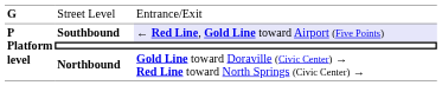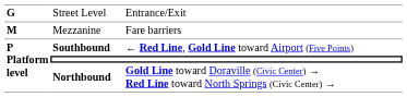 <table border=0 cellspacing=0 cellpadding=3>
 <tr>
 <td style="border-top:solid 1px gray;" width=50 valign=top><strong>G</strong></td>
 <td style="border-top:solid 1px gray;" width=100 valign=top>Street Level</td>
 <td style="border-top:solid 1px gray;" width=400 valign=top>Entrance/Exit</td>
 </tr>
 <tr>
+<td style="border-top:solid 1px gray;" width=50 valign=top><strong>M</strong></td>
+<td style="border-top:solid 1px gray;" width=100 valign=top>Mezzanine</td>
+<td style="border-top:solid 1px gray;" width=400 valign=top>Fare barriers</td>
+</tr>
+<tr>
 <td style="border-top:solid 1px gray;border-bottom:solid 1px gray;" width=50 rowspan=3 valign=top><strong>P<br>Platform level</strong></td>
 <td style="border-top:solid 1px gray;" width=100><strong>Southbound</strong></td>
-<td style="background: lavender; border-top:solid 1px gray;" width=400>← <a href='#'><span><strong>Red Line</strong></span></a>, <a href='#'><span><strong>Gold Line</strong></span></a> toward <a href='#'>Airport</a> <small>(<a href='#'>Five Points</a>)</small></td>
+<td style="border-top:solid 1px gray;" width=400>← <a href='#'><span><strong>Red Line</strong></span></a>, <a href='#'><span><strong>Gold Line</strong></span></a> toward <a href='#'>Airport</a> <small>(<a href='#'>Five Points</a>)</small></td>
 </tr>
 <tr>
 <td style="border-top:solid 2px black;border-right:solid 2px black;border-left:solid 2px black;border-bottom:solid 2px black;text-align:center;" colspan=2></td>
 </tr>
 <tr>
 <td style="border-bottom:solid 1px gray;"><strong>Northbound</strong></td>
 <td style="border-bottom:solid 1px gray;"> <a href='#'><span><strong>Gold Line</strong></span></a> toward <a href='#'>Doraville</a> <small>(<a href='#'>Civic Center</a>)</small> →<br> <a href='#'><span><strong>Red Line</strong></span></a> toward <a href='#'>North Springs</a> <small>(Civic Center)</small> →</td>
 </tr>
 </table>
